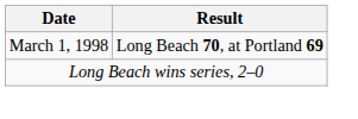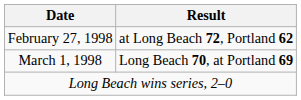 <table class="wikitable" style="text-align:center">
 <tr>
 <th bgcolor="#DDDDFF">Date</th>
 <th bgcolor="#DDDDFF">Result</th>
+</tr>
+<tr>
+<td>February 27, 1998</td>
+<td>at Long Beach <strong>72</strong>, Portland <strong>62</strong></td>
 </tr>
 <tr>
 <td>March 1, 1998</td>
 <td>Long Beach <strong>70</strong>, at Portland <strong>69</strong></td>
 </tr>
 <tr>
 <td colspan=2><em>Long Beach wins series, 2–0</em></td>
 </tr>
 </table>
